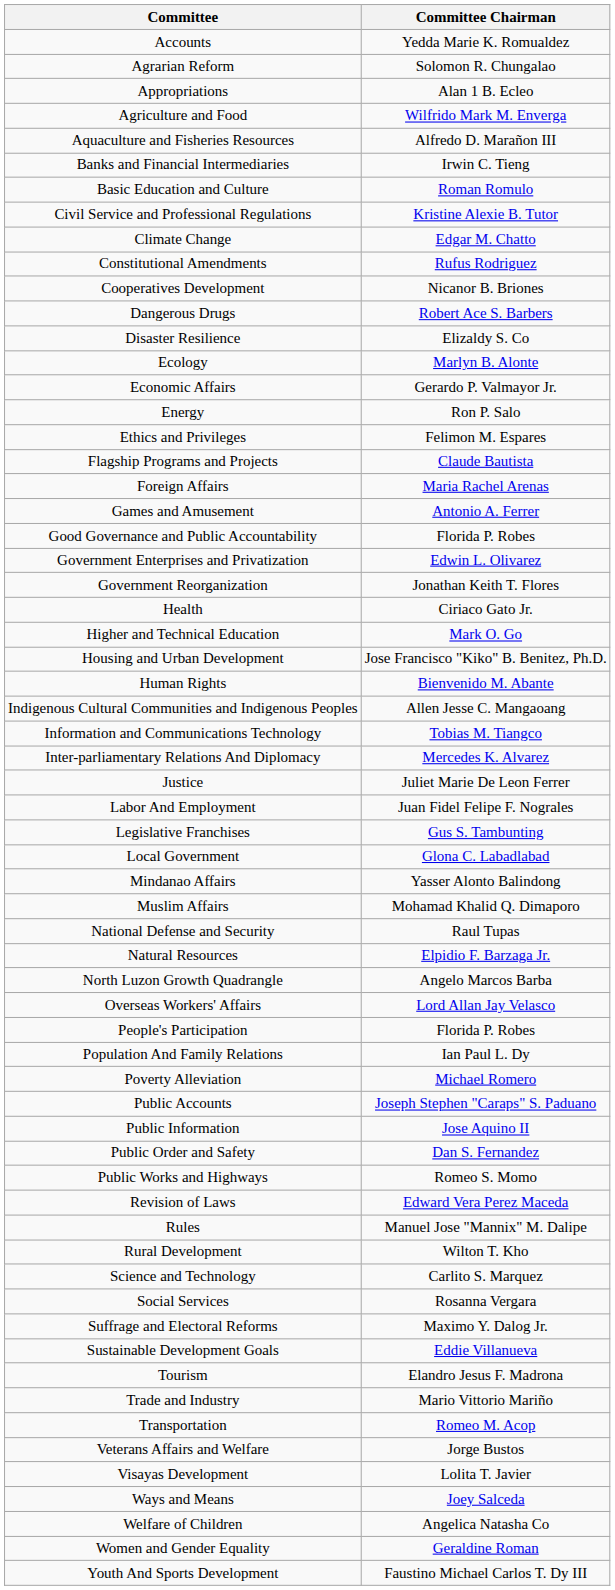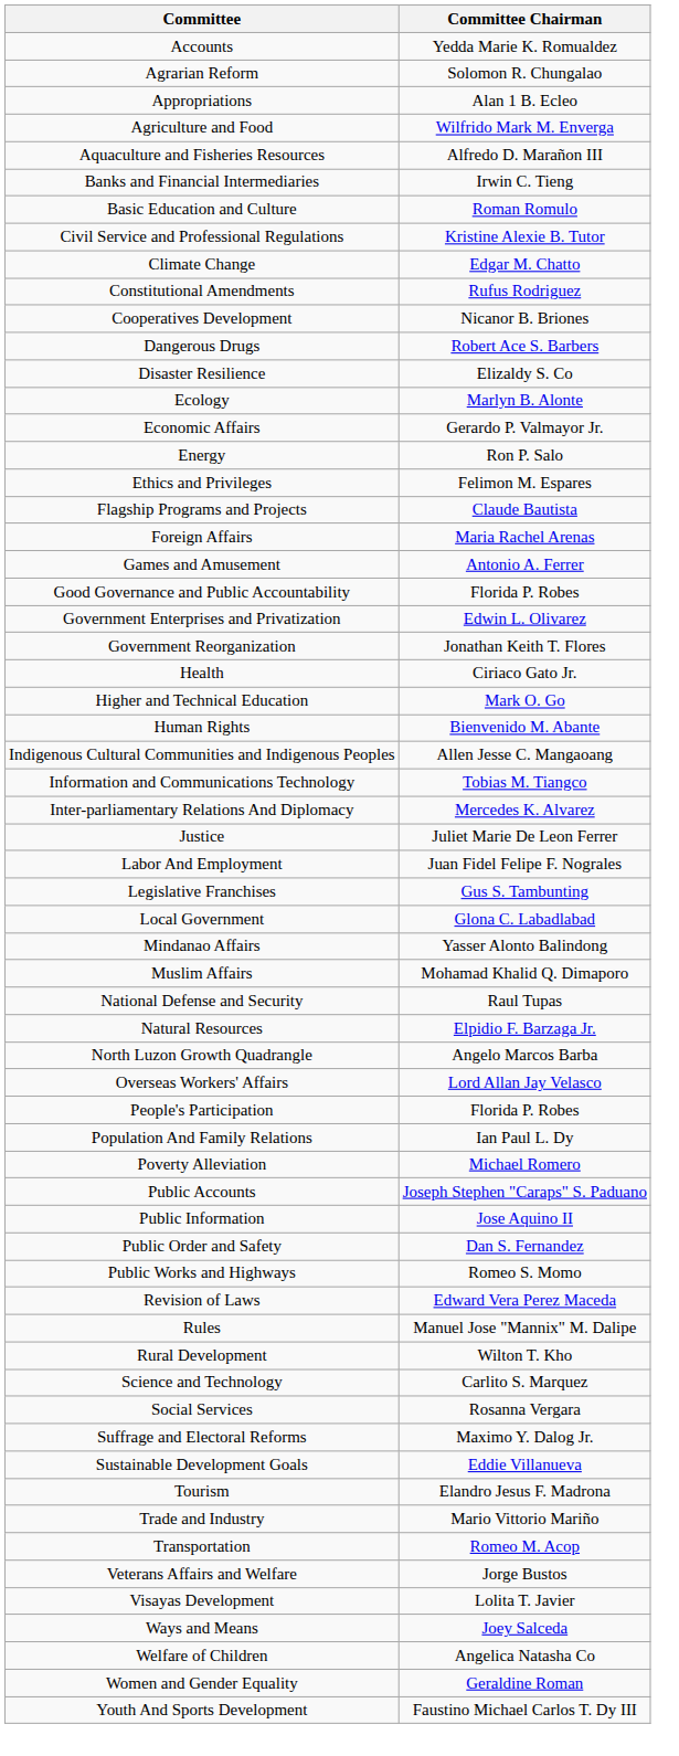 <table class="wikitable sortable" wikitable sortable style="font-size: 90%; text-align:center;">
 <tr>
 <th>Committee</th>
 <th>Committee Chairman</th>
 </tr>
 <tr>
 <td>Accounts</td>
 <td>Yedda Marie K. Romualdez</td>
 </tr>
 <tr>
 <td>Agrarian Reform</td>
 <td>Solomon R. Chungalao</td>
 </tr>
 <tr>
 <td>Appropriations</td>
 <td>Alan 1 B. Ecleo</td>
 </tr>
 <tr>
 <td>Agriculture and Food</td>
 <td><a href='#'>Wilfrido Mark M. Enverga</a></td>
 </tr>
 <tr>
 <td>Aquaculture and Fisheries Resources</td>
 <td>Alfredo D. Marañon III</td>
 </tr>
 <tr>
 <td>Banks and Financial Intermediaries</td>
 <td>Irwin C. Tieng</td>
 </tr>
 <tr>
 <td>Basic Education and Culture</td>
 <td><a href='#'>Roman Romulo</a></td>
 </tr>
 <tr>
 <td>Civil Service and Professional Regulations</td>
 <td><a href='#'>Kristine Alexie B. Tutor</a></td>
 </tr>
 <tr>
 <td>Climate Change</td>
 <td><a href='#'>Edgar M. Chatto</a></td>
 </tr>
 <tr>
 <td>Constitutional Amendments</td>
 <td><a href='#'>Rufus Rodriguez</a></td>
 </tr>
 <tr>
 <td>Cooperatives Development</td>
 <td>Nicanor B. Briones</td>
 </tr>
 <tr>
 <td>Dangerous Drugs</td>
 <td><a href='#'>Robert Ace S. Barbers</a></td>
 </tr>
 <tr>
 <td>Disaster Resilience</td>
 <td>Elizaldy S. Co</td>
 </tr>
 <tr>
 <td>Ecology</td>
 <td><a href='#'>Marlyn B. Alonte</a></td>
 </tr>
 <tr>
 <td>Economic Affairs</td>
 <td>Gerardo P. Valmayor Jr.</td>
 </tr>
 <tr>
 <td>Energy</td>
 <td>Ron P. Salo</td>
 </tr>
 <tr>
 <td>Ethics and Privileges</td>
 <td>Felimon M. Espares</td>
 </tr>
 <tr>
 <td>Flagship Programs and Projects</td>
 <td><a href='#'>Claude Bautista</a></td>
 </tr>
 <tr>
 <td>Foreign Affairs</td>
 <td><a href='#'>Maria Rachel Arenas</a></td>
 </tr>
 <tr>
 <td>Games and Amusement</td>
 <td><a href='#'>Antonio A. Ferrer</a></td>
 </tr>
 <tr>
 <td>Good Governance and Public Accountability</td>
 <td>Florida P. Robes</td>
 </tr>
 <tr>
 <td>Government Enterprises and Privatization</td>
 <td><a href='#'>Edwin L. Olivarez</a></td>
 </tr>
 <tr>
 <td>Government Reorganization</td>
 <td>Jonathan Keith T. Flores</td>
 </tr>
 <tr>
 <td>Health</td>
 <td>Ciriaco Gato Jr.</td>
 </tr>
 <tr>
 <td>Higher and Technical Education</td>
 <td><a href='#'>Mark O. Go</a></td>
-</tr>
-<tr>
-<td>Housing and Urban Development</td>
-<td>Jose Francisco "Kiko" B. Benitez, Ph.D.</td>
 </tr>
 <tr>
 <td>Human Rights</td>
 <td><a href='#'>Bienvenido M. Abante</a></td>
 </tr>
 <tr>
 <td>Indigenous Cultural Communities and Indigenous Peoples</td>
 <td>Allen Jesse C. Mangaoang</td>
 </tr>
 <tr>
 <td>Information and Communications Technology</td>
 <td><a href='#'>Tobias M. Tiangco</a></td>
 </tr>
 <tr>
 <td>Inter-parliamentary Relations And Diplomacy</td>
 <td><a href='#'>Mercedes K. Alvarez</a></td>
 </tr>
 <tr>
 <td>Justice</td>
 <td>Juliet Marie De Leon Ferrer</td>
 </tr>
 <tr>
 <td>Labor And Employment</td>
 <td>Juan Fidel Felipe F. Nograles</td>
 </tr>
 <tr>
 <td>Legislative Franchises</td>
 <td><a href='#'>Gus S. Tambunting</a></td>
 </tr>
 <tr>
 <td>Local Government</td>
 <td><a href='#'>Glona C. Labadlabad</a></td>
 </tr>
 <tr>
 <td>Mindanao Affairs</td>
 <td>Yasser Alonto Balindong</td>
 </tr>
 <tr>
 <td>Muslim Affairs</td>
 <td>Mohamad Khalid Q. Dimaporo</td>
 </tr>
 <tr>
 <td>National Defense and Security</td>
 <td>Raul Tupas</td>
 </tr>
 <tr>
 <td>Natural Resources</td>
 <td><a href='#'>Elpidio F. Barzaga Jr.</a></td>
 </tr>
 <tr>
 <td>North Luzon Growth Quadrangle</td>
 <td>Angelo Marcos Barba</td>
 </tr>
 <tr>
 <td>Overseas Workers' Affairs</td>
 <td><a href='#'>Lord Allan Jay Velasco</a></td>
 </tr>
 <tr>
 <td>People's Participation</td>
 <td>Florida P. Robes</td>
 </tr>
 <tr>
 <td>Population And Family Relations</td>
 <td>Ian Paul L. Dy</td>
 </tr>
 <tr>
 <td>Poverty Alleviation</td>
 <td><a href='#'>Michael Romero</a></td>
 </tr>
 <tr>
 <td>Public Accounts</td>
 <td><a href='#'>Joseph Stephen "Caraps" S. Paduano</a></td>
 </tr>
 <tr>
 <td>Public Information</td>
 <td><a href='#'>Jose Aquino II</a></td>
 </tr>
 <tr>
 <td>Public Order and Safety</td>
 <td><a href='#'>Dan S. Fernandez</a></td>
 </tr>
 <tr>
 <td>Public Works and Highways</td>
 <td>Romeo S. Momo</td>
 </tr>
 <tr>
 <td>Revision of Laws</td>
 <td><a href='#'>Edward Vera Perez Maceda</a></td>
 </tr>
 <tr>
 <td>Rules</td>
 <td>Manuel Jose "Mannix" M. Dalipe</td>
 </tr>
 <tr>
 <td>Rural Development</td>
 <td>Wilton T. Kho</td>
 </tr>
 <tr>
 <td>Science and Technology</td>
 <td>Carlito S. Marquez</td>
 </tr>
 <tr>
 <td>Social Services</td>
 <td>Rosanna Vergara</td>
 </tr>
 <tr>
 <td>Suffrage and Electoral Reforms</td>
 <td>Maximo Y. Dalog Jr.</td>
 </tr>
 <tr>
 <td>Sustainable Development Goals</td>
 <td><a href='#'>Eddie Villanueva</a></td>
 </tr>
 <tr>
 <td>Tourism</td>
 <td>Elandro Jesus F. Madrona</td>
 </tr>
 <tr>
 <td>Trade and Industry</td>
 <td>Mario Vittorio Mariño</td>
 </tr>
 <tr>
 <td>Transportation</td>
 <td><a href='#'>Romeo M. Acop</a></td>
 </tr>
 <tr>
 <td>Veterans Affairs and Welfare</td>
 <td>Jorge Bustos</td>
 </tr>
 <tr>
 <td>Visayas Development</td>
 <td>Lolita T. Javier</td>
 </tr>
 <tr>
 <td>Ways and Means</td>
 <td><a href='#'>Joey Salceda</a></td>
 </tr>
 <tr>
 <td>Welfare of Children</td>
 <td>Angelica Natasha Co</td>
 </tr>
 <tr>
 <td>Women and Gender Equality</td>
 <td><a href='#'>Geraldine Roman</a></td>
 </tr>
 <tr>
 <td>Youth And Sports Development</td>
 <td>Faustino Michael Carlos T. Dy III</td>
 </tr>
 </table>
